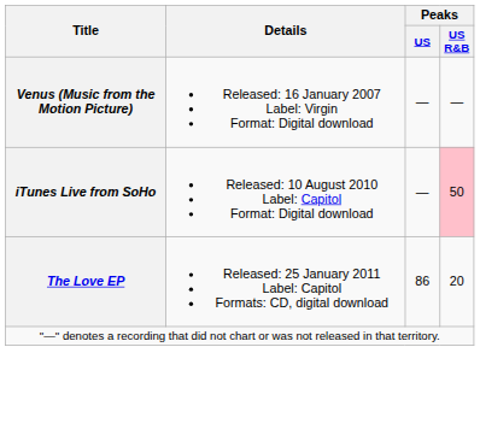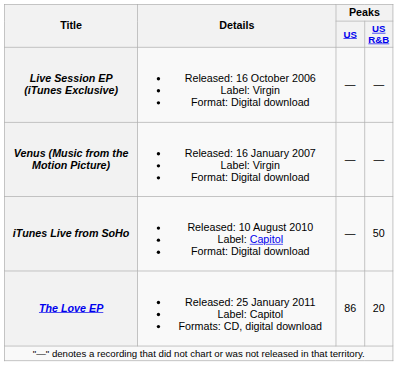 <table class="wikitable plainrowheaders" style="text-align:center;">
 <tr>
 <th scope="col" rowspan="2" style="width:12em;">Title</th>
 <th scope="col" rowspan="2" style="width:18em;">Details</th>
 <th scope="col" colspan="2">Peaks</th>
 </tr>
 <tr>
 <th scope="col" style="width:2.5em;font-size:90%;"><a href='#'>US</a><br></th>
 <th scope="col" style="width:2.5em;font-size:90%;"><a href='#'>US R&B</a><br></th>
 </tr>
 <tr>
+<th scope="row"><em>Live Session EP<br>(iTunes Exclusive)</em></th>
+<td><br><ul><li>Released: 16 October 2006</li><li>Label: Virgin</li><li>Format: Digital download</li></ul></td>
+<td>—</td>
+<td>—</td>
+</tr>
+<tr>
 <th scope="row"><em>Venus (Music from the Motion Picture)</em></th>
 <td><br><ul><li>Released: 16 January 2007</li><li>Label: Virgin</li><li>Format: Digital download</li></ul></td>
 <td>—</td>
 <td>—</td>
 </tr>
 <tr>
 <th scope="row"><em>iTunes Live from SoHo</em></th>
 <td><br><ul><li>Released: 10 August 2010</li><li>Label: <a href='#'>Capitol</a></li><li>Format: Digital download</li></ul></td>
 <td>—</td>
-<td style="background: pink;">50</td>
+<td>50</td>
 </tr>
 <tr>
 <th scope="row"><em><a href='#'>The Love EP</a></em></th>
 <td><br><ul><li>Released: 25 January 2011</li><li>Label: Capitol</li><li>Formats: CD, digital download</li></ul></td>
 <td>86</td>
 <td>20</td>
 </tr>
 <tr>
 <td colspan="4" style="font-size:90%">"—" denotes a recording that did not chart or was not released in that territory.</td>
 </tr>
 </table>
